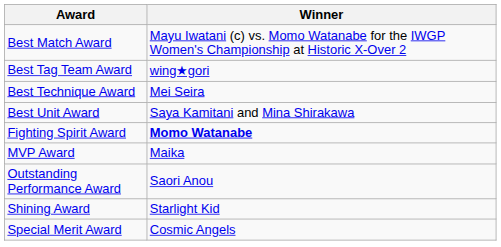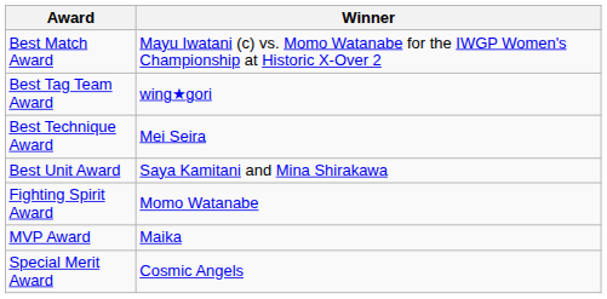 <table class="wikitable">
 <tr>
 <th>Award</th>
 <th>Winner</th>
 </tr>
 <tr>
 <td><a href='#'>Best Match Award</a></td>
 <td><a href='#'>Mayu Iwatani</a> (c) vs. <a href='#'>Momo Watanabe</a> for the <a href='#'>IWGP Women's Championship</a> at <a href='#'>Historic X-Over 2</a></td>
 </tr>
 <tr>
 <td><a href='#'>Best Tag Team Award</a></td>
 <td><a href='#'>wing★gori</a><br></td>
 </tr>
 <tr>
 <td><a href='#'>Best Technique Award</a></td>
 <td><a href='#'>Mei Seira</a></td>
 </tr>
 <tr>
 <td><a href='#'>Best Unit Award</a></td>
 <td><a href='#'>Saya Kamitani</a> and <a href='#'>Mina Shirakawa</a></td>
 </tr>
 <tr>
 <td><a href='#'>Fighting Spirit Award</a></td>
-<td><strong><a href='#'>Momo Watanabe</a></strong></td>
+<td><a href='#'>Momo Watanabe</a></td>
 </tr>
 <tr>
 <td><a href='#'>MVP Award</a></td>
 <td><a href='#'>Maika</a></td>
 </tr>
 <tr>
-<td><a href='#'>Outstanding Performance Award</a></td>
-<td><a href='#'>Saori Anou</a></td>
-</tr>
-<tr>
-<td><a href='#'>Shining Award</a></td>
-<td><a href='#'>Starlight Kid</a></td>
-</tr>
-<tr>
 <td><a href='#'>Special Merit Award</a></td>
 <td><a href='#'>Cosmic Angels</a></td>
 </tr>
 </table>
